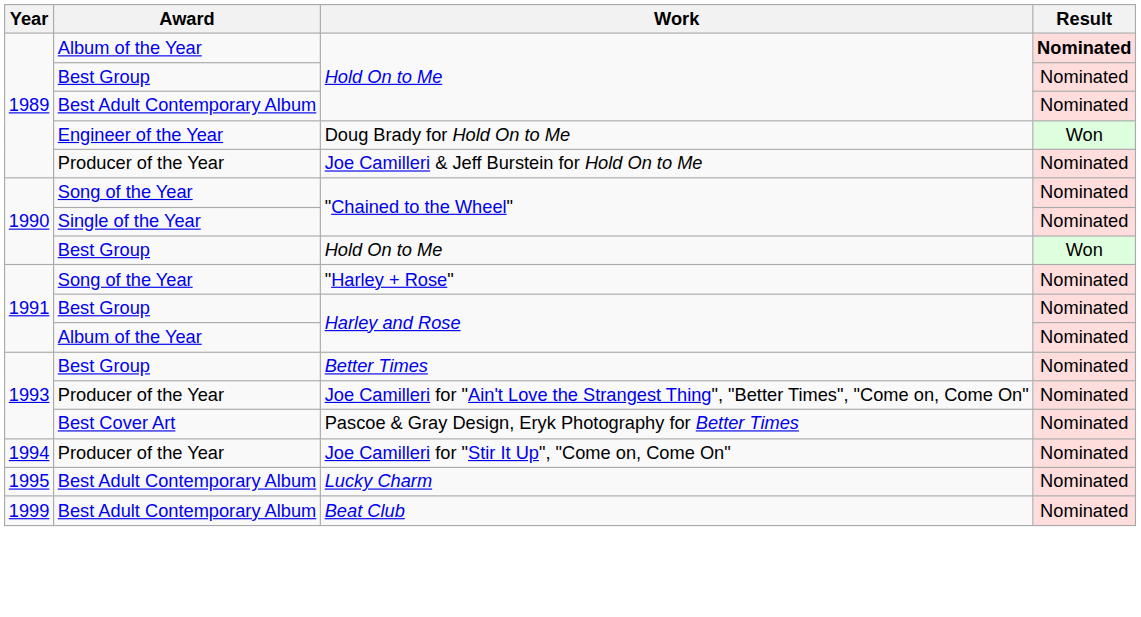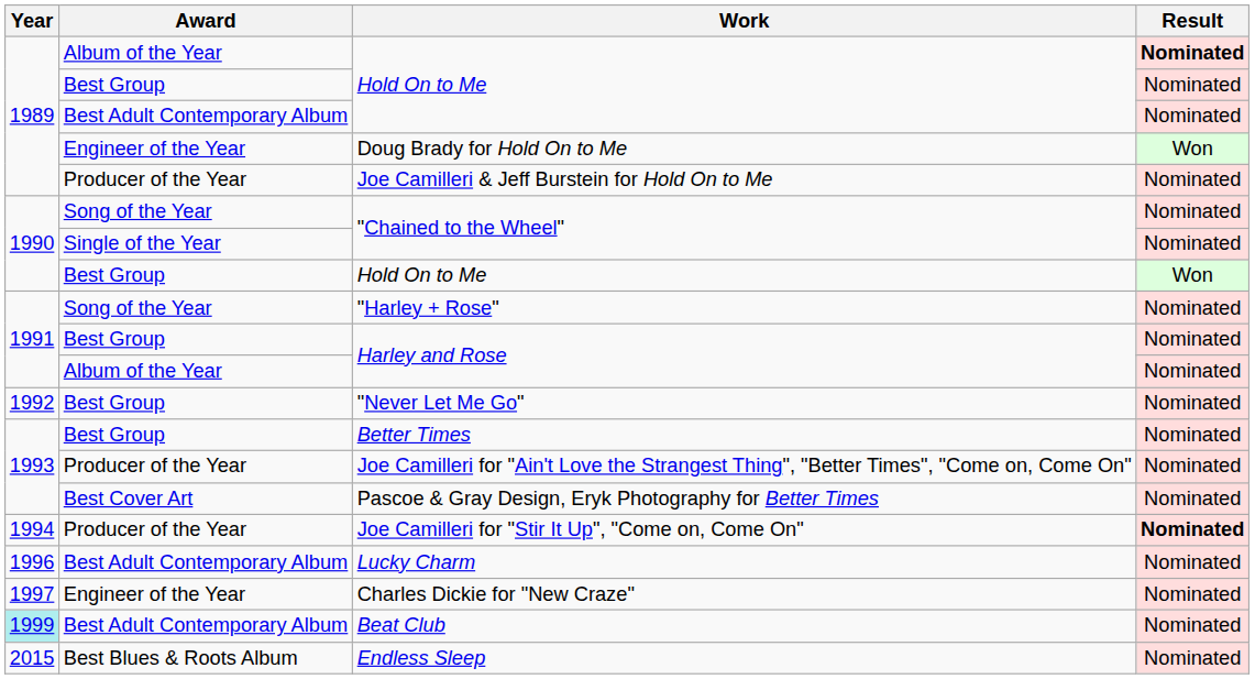 <table class="wikitable">
 <tr>
 <th>Year</th>
 <th>Award</th>
 <th>Work</th>
 <th>Result</th>
 </tr>
 <tr>
 <td rowspan="5"><a href='#'>1989</a></td>
 <td><a href='#'>Album of the Year</a></td>
 <td rowspan="3"><em><a href='#'>Hold On to Me</a></em></td>
 <td style="text-align:center; background:#fdd;"><strong>Nominated</strong></td>
 </tr>
 <tr>
 <td><a href='#'>Best Group</a></td>
 <td style="text-align:center; background:#fdd;">Nominated</td>
 </tr>
 <tr>
 <td><a href='#'>Best Adult Contemporary Album</a></td>
 <td style="text-align:center; background:#fdd;">Nominated</td>
 </tr>
 <tr>
 <td><a href='#'>Engineer of the Year</a></td>
 <td>Doug Brady for <em>Hold On to Me</em></td>
 <td style="text-align:center; background:#dfd;">Won</td>
 </tr>
 <tr>
 <td>Producer of the Year</td>
 <td><a href='#'>Joe Camilleri</a> & Jeff Burstein for <em>Hold On to Me</em></td>
 <td style="text-align:center; background:#fdd;">Nominated</td>
 </tr>
 <tr>
 <td rowspan="3"><a href='#'>1990</a></td>
 <td><a href='#'>Song of the Year</a></td>
 <td rowspan="2">"<a href='#'>Chained to the Wheel</a>"</td>
 <td style="text-align:center; background:#fdd;">Nominated</td>
 </tr>
 <tr>
 <td><a href='#'>Single of the Year</a></td>
 <td style="text-align:center; background:#fdd;">Nominated</td>
 </tr>
 <tr>
 <td><a href='#'>Best Group</a></td>
 <td><em>Hold On to Me</em></td>
 <td style="text-align:center; background:#dfd;">Won</td>
 </tr>
 <tr>
 <td rowspan="3"><a href='#'>1991</a></td>
 <td><a href='#'>Song of the Year</a></td>
 <td>"<a href='#'>Harley + Rose</a>"</td>
 <td style="text-align:center; background:#fdd;">Nominated</td>
 </tr>
 <tr>
 <td><a href='#'>Best Group</a></td>
 <td rowspan="2"><em><a href='#'>Harley and Rose</a></em></td>
 <td style="text-align:center; background:#fdd;">Nominated</td>
 </tr>
 <tr>
 <td><a href='#'>Album of the Year</a></td>
 <td style="text-align:center; background:#fdd;">Nominated</td>
 </tr>
 <tr>
+<td><a href='#'>1992</a></td>
+<td><a href='#'>Best Group</a></td>
+<td>"<a href='#'>Never Let Me Go</a>"</td>
+<td style="text-align:center; background:#fdd;">Nominated</td>
+</tr>
+<tr>
 <td rowspan="3"><a href='#'>1993</a></td>
 <td><a href='#'>Best Group</a></td>
 <td><em><a href='#'>Better Times</a></em></td>
 <td style="text-align:center; background:#fdd;">Nominated</td>
 </tr>
 <tr>
 <td>Producer of the Year</td>
 <td><a href='#'>Joe Camilleri</a> for "<a href='#'>Ain't Love the Strangest Thing</a>", "Better Times", "Come on, Come On"</td>
 <td style="text-align:center; background:#fdd;">Nominated</td>
 </tr>
 <tr>
 <td><a href='#'>Best Cover Art</a></td>
 <td>Pascoe & Gray Design, Eryk Photography for <em><a href='#'>Better Times</a></em></td>
 <td style="text-align:center; background:#fdd;">Nominated</td>
 </tr>
 <tr>
 <td><a href='#'>1994</a></td>
 <td>Producer of the Year</td>
 <td><a href='#'>Joe Camilleri</a> for "<a href='#'>Stir It Up</a>", "Come on, Come On"</td>
-<td style="text-align:center; background:#fdd;">Nominated</td>
+<td style="text-align:center; background:#fdd;"><strong>Nominated</strong></td>
 </tr>
 <tr>
-<td><a href='#'>1995</a></td>
+<td><a href='#'>1996</a></td>
 <td><a href='#'>Best Adult Contemporary Album</a></td>
 <td><em><a href='#'>Lucky Charm</a></em></td>
 <td style="text-align:center; background:#fdd;">Nominated</td>
 </tr>
 <tr>
-<td><a href='#'>1999</a></td>
+<td><a href='#'>1997</a></td>
+<td>Engineer of the Year</td>
+<td>Charles Dickie for "New Craze"</td>
+<td style="text-align:center; background:#fdd;">Nominated</td>
+</tr>
+<tr>
+<td style="background: paleturquoise;"><a href='#'>1999</a></td>
 <td><a href='#'>Best Adult Contemporary Album</a></td>
 <td><em><a href='#'>Beat Club</a></em></td>
 <td style="text-align:center; background:#fdd;">Nominated</td>
 </tr>
+<tr>
+<td><a href='#'>2015</a></td>
+<td>Best Blues & Roots Album</td>
+<td><em><a href='#'>Endless Sleep</a></em></td>
+<td style="text-align:center; background:#fdd;">Nominated</td>
+</tr>
 </table>
